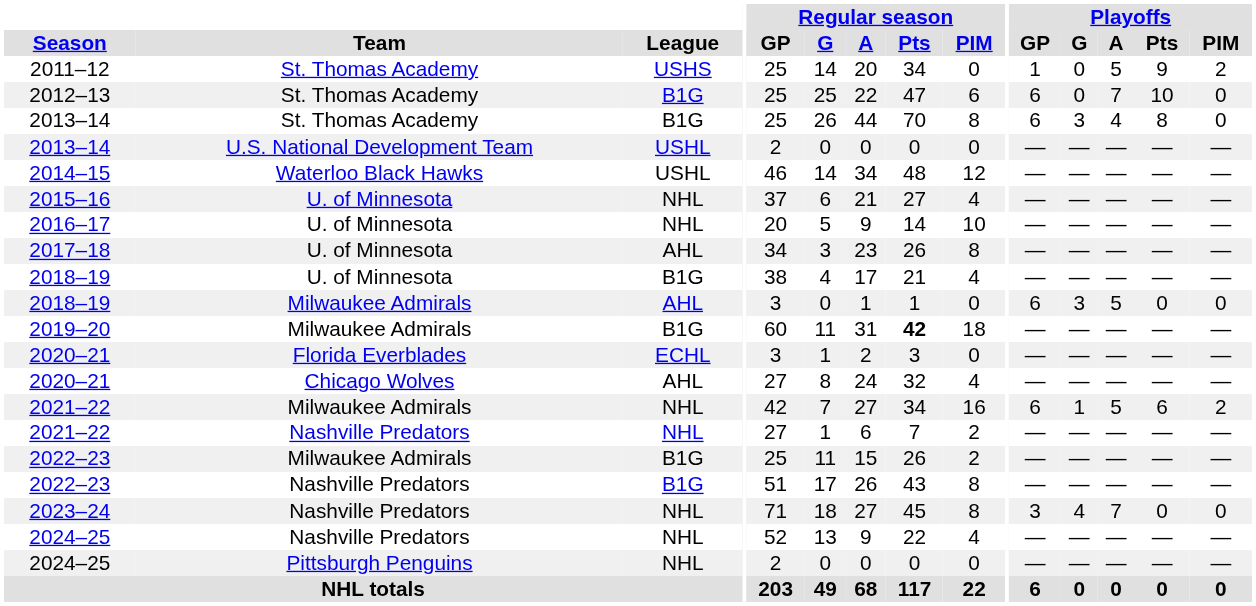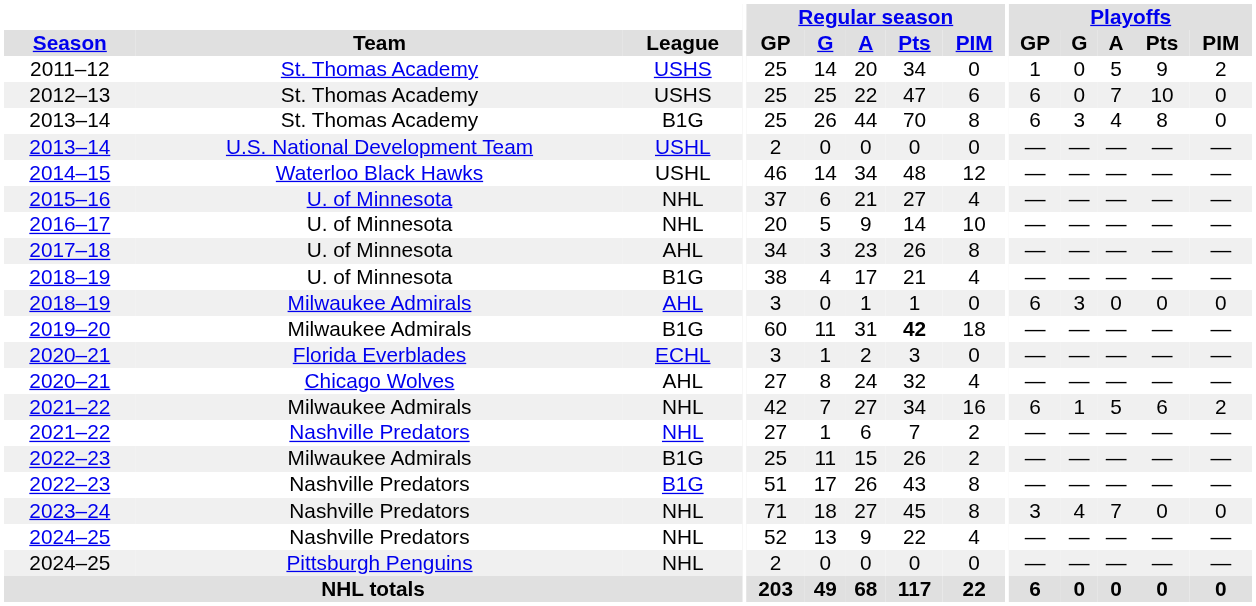 <table border="0" cellpadding="1" cellspacing="0" style="text-align:center; width:60em">
 <tr bgcolor="#e0e0e0">
 <th colspan="3" bgcolor="#ffffff"></th>
 <th rowspan="99" bgcolor="#ffffff"></th>
 <th colspan="5"><a href='#'>Regular season</a></th>
 <th rowspan="99" bgcolor="#ffffff"></th>
 <th colspan="5"><a href='#'>Playoffs</a></th>
 </tr>
 <tr bgcolor="#e0e0e0">
 <th><a href='#'>Season</a></th>
 <th>Team</th>
 <th>League</th>
 <th>GP</th>
 <th><a href='#'>G</a></th>
 <th><a href='#'>A</a></th>
 <th><a href='#'>Pts</a></th>
 <th><a href='#'>PIM</a></th>
 <th>GP</th>
 <th>G</th>
 <th>A</th>
 <th>Pts</th>
 <th>PIM</th>
 </tr>
 <tr>
 <td>2011–12</td>
 <td><a href='#'>St. Thomas Academy</a></td>
 <td><a href='#'>USHS</a></td>
 <td>25</td>
 <td>14</td>
 <td>20</td>
 <td>34</td>
 <td>0</td>
 <td>1</td>
 <td>0</td>
 <td>5</td>
 <td>9</td>
 <td>2</td>
 </tr>
 <tr bgcolor="#f0f0f0">
 <td>2012–13</td>
 <td>St. Thomas Academy</td>
-<td><a href='#'>B1G</a></td>
+<td>USHS</td>
 <td>25</td>
 <td>25</td>
 <td>22</td>
 <td>47</td>
 <td>6</td>
 <td>6</td>
 <td>0</td>
 <td>7</td>
 <td>10</td>
 <td>0</td>
 </tr>
 <tr>
 <td>2013–14</td>
 <td>St. Thomas Academy</td>
 <td>B1G</td>
 <td>25</td>
 <td>26</td>
 <td>44</td>
 <td>70</td>
 <td>8</td>
 <td>6</td>
 <td>3</td>
 <td>4</td>
 <td>8</td>
 <td>0</td>
 </tr>
 <tr bgcolor="#f0f0f0">
 <td><a href='#'>2013–14</a></td>
 <td><a href='#'>U.S. National Development Team</a></td>
 <td><a href='#'>USHL</a></td>
 <td>2</td>
 <td>0</td>
 <td>0</td>
 <td>0</td>
 <td>0</td>
 <td>—</td>
 <td>—</td>
 <td>—</td>
 <td>—</td>
 <td>—</td>
 </tr>
 <tr>
 <td><a href='#'>2014–15</a></td>
 <td><a href='#'>Waterloo Black Hawks</a></td>
 <td>USHL</td>
 <td>46</td>
 <td>14</td>
 <td>34</td>
 <td>48</td>
 <td>12</td>
 <td>—</td>
 <td>—</td>
 <td>—</td>
 <td>—</td>
 <td>—</td>
 </tr>
 <tr bgcolor="#f0f0f0">
 <td><a href='#'>2015–16</a></td>
 <td><a href='#'>U. of Minnesota</a></td>
 <td>NHL</td>
 <td>37</td>
 <td>6</td>
 <td>21</td>
 <td>27</td>
 <td>4</td>
 <td>—</td>
 <td>—</td>
 <td>—</td>
 <td>—</td>
 <td>—</td>
 </tr>
 <tr>
 <td><a href='#'>2016–17</a></td>
 <td>U. of Minnesota</td>
 <td>NHL</td>
 <td>20</td>
 <td>5</td>
 <td>9</td>
 <td>14</td>
 <td>10</td>
 <td>—</td>
 <td>—</td>
 <td>—</td>
 <td>—</td>
 <td>—</td>
 </tr>
 <tr bgcolor="#f0f0f0">
 <td><a href='#'>2017–18</a></td>
 <td>U. of Minnesota</td>
 <td>AHL</td>
 <td>34</td>
 <td>3</td>
 <td>23</td>
 <td>26</td>
 <td>8</td>
 <td>—</td>
 <td>—</td>
 <td>—</td>
 <td>—</td>
 <td>—</td>
 </tr>
 <tr>
 <td><a href='#'>2018–19</a></td>
 <td>U. of Minnesota</td>
 <td>B1G</td>
 <td>38</td>
 <td>4</td>
 <td>17</td>
 <td>21</td>
 <td>4</td>
 <td>—</td>
 <td>—</td>
 <td>—</td>
 <td>—</td>
 <td>—</td>
 </tr>
 <tr bgcolor="#f0f0f0">
 <td><a href='#'>2018–19</a></td>
 <td><a href='#'>Milwaukee Admirals</a></td>
 <td><a href='#'>AHL</a></td>
 <td>3</td>
 <td>0</td>
 <td>1</td>
 <td>1</td>
 <td>0</td>
 <td>6</td>
 <td>3</td>
-<td>5</td>
+<td>0</td>
 <td>0</td>
 <td>0</td>
 </tr>
 <tr>
 <td><a href='#'>2019–20</a></td>
 <td>Milwaukee Admirals</td>
 <td>B1G</td>
 <td>60</td>
 <td>11</td>
 <td>31</td>
 <td><strong>42</strong></td>
 <td>18</td>
 <td>—</td>
 <td>—</td>
 <td>—</td>
 <td>—</td>
 <td>—</td>
 </tr>
 <tr bgcolor="#f0f0f0">
 <td><a href='#'>2020–21</a></td>
 <td><a href='#'>Florida Everblades</a></td>
 <td><a href='#'>ECHL</a></td>
 <td>3</td>
 <td>1</td>
 <td>2</td>
 <td>3</td>
 <td>0</td>
 <td>—</td>
 <td>—</td>
 <td>—</td>
 <td>—</td>
 <td>—</td>
 </tr>
 <tr>
 <td><a href='#'>2020–21</a></td>
 <td><a href='#'>Chicago Wolves</a></td>
 <td>AHL</td>
 <td>27</td>
 <td>8</td>
 <td>24</td>
 <td>32</td>
 <td>4</td>
 <td>—</td>
 <td>—</td>
 <td>—</td>
 <td>—</td>
 <td>—</td>
 </tr>
 <tr bgcolor="#f0f0f0">
 <td><a href='#'>2021–22</a></td>
 <td>Milwaukee Admirals</td>
 <td>NHL</td>
 <td>42</td>
 <td>7</td>
 <td>27</td>
 <td>34</td>
 <td>16</td>
 <td>6</td>
 <td>1</td>
 <td>5</td>
 <td>6</td>
 <td>2</td>
 </tr>
 <tr>
 <td><a href='#'>2021–22</a></td>
 <td><a href='#'>Nashville Predators</a></td>
 <td><a href='#'>NHL</a></td>
 <td>27</td>
 <td>1</td>
 <td>6</td>
 <td>7</td>
 <td>2</td>
 <td>—</td>
 <td>—</td>
 <td>—</td>
 <td>—</td>
 <td>—</td>
 </tr>
 <tr bgcolor="#f0f0f0">
 <td><a href='#'>2022–23</a></td>
 <td>Milwaukee Admirals</td>
 <td>B1G</td>
 <td>25</td>
 <td>11</td>
 <td>15</td>
 <td>26</td>
 <td>2</td>
 <td>—</td>
 <td>—</td>
 <td>—</td>
 <td>—</td>
 <td>—</td>
 </tr>
 <tr>
 <td><a href='#'>2022–23</a></td>
 <td>Nashville Predators</td>
 <td><a href='#'>B1G</a></td>
 <td>51</td>
 <td>17</td>
 <td>26</td>
 <td>43</td>
 <td>8</td>
 <td>—</td>
 <td>—</td>
 <td>—</td>
 <td>—</td>
 <td>—</td>
 </tr>
 <tr bgcolor="#f0f0f0">
 <td><a href='#'>2023–24</a></td>
 <td>Nashville Predators</td>
 <td>NHL</td>
 <td>71</td>
 <td>18</td>
 <td>27</td>
 <td>45</td>
 <td>8</td>
 <td>3</td>
 <td>4</td>
 <td>7</td>
 <td>0</td>
 <td>0</td>
 </tr>
 <tr>
 <td><a href='#'>2024–25</a></td>
 <td>Nashville Predators</td>
 <td>NHL</td>
 <td>52</td>
 <td>13</td>
 <td>9</td>
 <td>22</td>
 <td>4</td>
 <td>—</td>
 <td>—</td>
 <td>—</td>
 <td>—</td>
 <td>—</td>
 </tr>
 <tr bgcolor="#f0f0f0">
 <td>2024–25</td>
 <td><a href='#'>Pittsburgh Penguins</a></td>
 <td>NHL</td>
 <td>2</td>
 <td>0</td>
 <td>0</td>
 <td>0</td>
 <td>0</td>
 <td>—</td>
 <td>—</td>
 <td>—</td>
 <td>—</td>
 <td>—</td>
 </tr>
 <tr bgcolor="#e0e0e0">
 <th colspan="3">NHL totals</th>
 <th>203</th>
 <th>49</th>
 <th>68</th>
 <th>117</th>
 <th>22</th>
 <th>6</th>
 <th>0</th>
 <th>0</th>
 <th>0</th>
 <th>0</th>
 </tr>
 </table>
